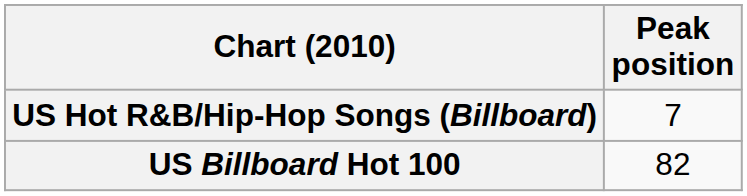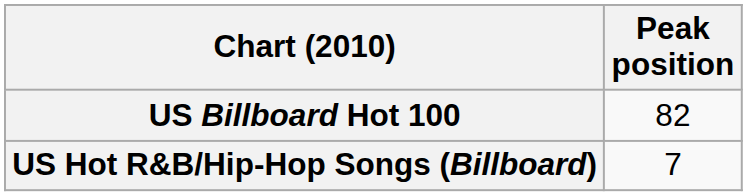 <table class="wikitable sortable plainrowheaders" style="text-align:center">
 <tr>
 <th scope="col">Chart (2010)</th>
 <th scope="col">Peak<br>position</th>
 </tr>
 <tr>
+<th scope="row">US <em>Billboard</em> Hot 100</th>
+<td style="text-align:center;">82</td>
+</tr>
+<tr>
 <th scope="row">US Hot R&B/Hip-Hop Songs (<em>Billboard</em>)</th>
 <td style="text-align:center;">7</td>
 </tr>
-<tr>
-<th scope="row">US <em>Billboard</em> Hot 100</th>
-<td style="text-align:center;">82</td>
-</tr>
 </table>
